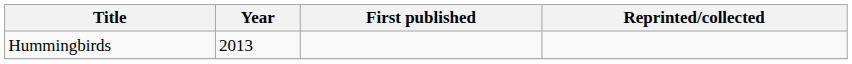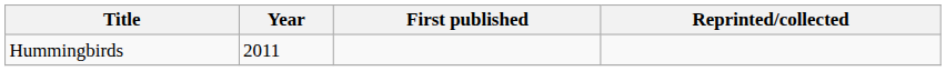 <table class='wikitable sortable' width='90%'>
 <tr>
 <th width=25%>Title</th>
 <th>Year</th>
 <th>First published</th>
 <th>Reprinted/collected</th>
 </tr>
 <tr>
 <td>Hummingbirds</td>
-<td>2013</td>
+<td>2011</td>
 <td></td>
 <td></td>
 </tr>
 <tr>
 </tr>
 </table>
